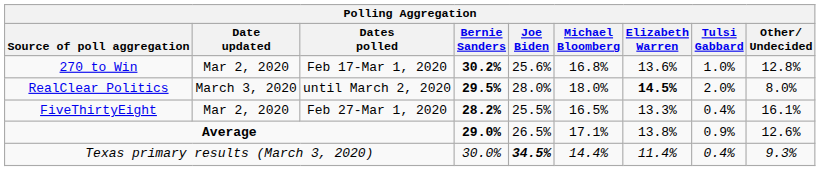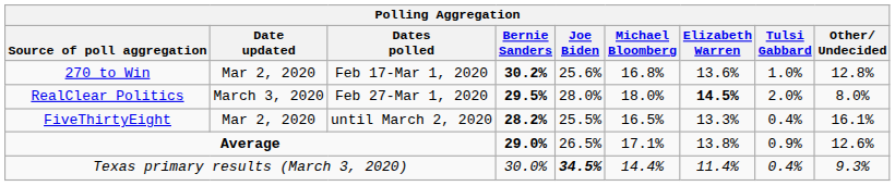 <table class="wikitable" style="font-size:90%;text-align:center;">
 <tr valign=bottom style="font-size:90%;">
 <th colspan="10">Polling Aggregation</th>
 </tr>
 <tr valign=bottom style="font-size:90%;">
 <th>Source of poll aggregation</th>
 <th>Date<br>updated</th>
 <th>Dates<br>polled</th>
 <th><a href='#'>Bernie<br>Sanders</a></th>
 <th><a href='#'>Joe<br>Biden</a></th>
 <th><a href='#'>Michael<br>Bloomberg</a></th>
 <th><a href='#'>Elizabeth<br>Warren</a></th>
 <th><a href='#'>Tulsi<br>Gabbard</a></th>
 <th>Other/<br>Undecided</th>
 </tr>
 <tr>
 <td><a href='#'>270 to Win</a></td>
 <td>Mar 2, 2020</td>
 <td>Feb 17-Mar 1, 2020</td>
 <td><strong>30.2%</strong></td>
 <td>25.6%</td>
 <td>16.8%</td>
 <td>13.6%</td>
 <td>1.0%</td>
 <td>12.8%</td>
 </tr>
 <tr>
 <td><a href='#'>RealClear Politics</a></td>
 <td>March 3, 2020</td>
-<td>until March 2, 2020 </td>
+<td>Feb 27-Mar 1, 2020</td>
 <td><strong>29.5%</strong></td>
 <td>28.0%</td>
 <td>18.0%</td>
 <td><strong>14.5%</strong></td>
 <td>2.0%</td>
 <td>8.0%</td>
 </tr>
 <tr>
 <td><a href='#'>FiveThirtyEight</a></td>
 <td>Mar 2, 2020</td>
-<td>Feb 27-Mar 1, 2020</td>
+<td>until March 2, 2020 </td>
 <td><strong>28.2%</strong></td>
 <td>25.5%</td>
 <td>16.5%</td>
 <td>13.3%</td>
 <td>0.4%</td>
 <td>16.1%</td>
 </tr>
 <tr>
 <td colspan="3"><strong>Average</strong></td>
 <td><strong>29.0%</strong></td>
 <td>26.5%</td>
 <td>17.1%</td>
 <td>13.8%</td>
 <td>0.9%</td>
 <td>12.6%</td>
 </tr>
 <tr>
 <td colspan="3"><em>Texas primary results (March 3, 2020)</em></td>
 <td><em>30.0%</em></td>
 <td><strong><em>34.5%</em></strong></td>
 <td><em>14.4%</em></td>
 <td><em>11.4%</em></td>
 <td><em>0.4%</em></td>
 <td><em>9.3%</em></td>
 </tr>
 </table>
